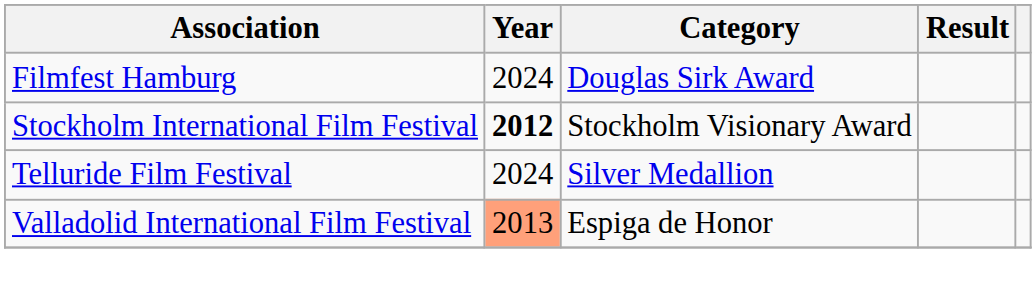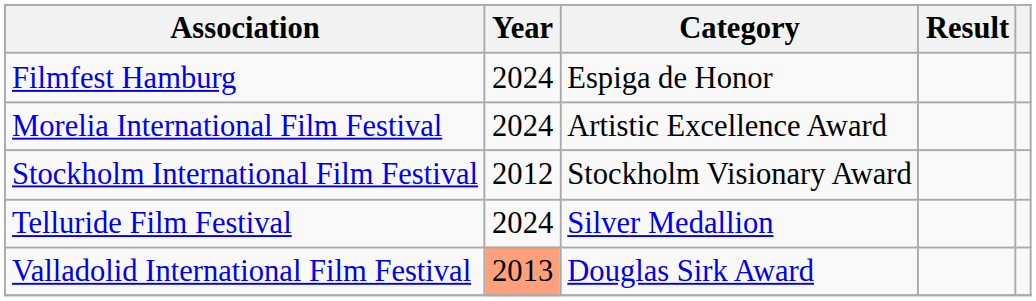 <table class="wikitable sortable">
 <tr>
 <th>Association</th>
 <th>Year</th>
 <th>Category</th>
 <th>Result</th>
 <th class="unsortable"></th>
 </tr>
 <tr>
 <td><a href='#'>Filmfest Hamburg</a></td>
 <td>2024</td>
-<td><a href='#'>Douglas Sirk Award</a></td>
+<td>Espiga de Honor</td>
+<td></td>
+<td></td>
+</tr>
+<tr>
+<td><a href='#'>Morelia International Film Festival</a></td>
+<td>2024</td>
+<td>Artistic Excellence Award</td>
 <td></td>
 <td></td>
 </tr>
 <tr>
 <td><a href='#'>Stockholm International Film Festival</a></td>
-<td><strong>2012</strong></td>
+<td>2012</td>
 <td>Stockholm Visionary Award</td>
 <td></td>
 <td></td>
 </tr>
 <tr>
 <td><a href='#'>Telluride Film Festival</a></td>
 <td>2024</td>
 <td><a href='#'>Silver Medallion</a></td>
 <td></td>
 <td></td>
 </tr>
 <tr>
 <td><a href='#'>Valladolid International Film Festival</a></td>
 <td style="background: lightsalmon;">2013</td>
-<td>Espiga de Honor</td>
+<td><a href='#'>Douglas Sirk Award</a></td>
 <td></td>
 <td></td>
 </tr>
 <tr>
 </tr>
 </table>
